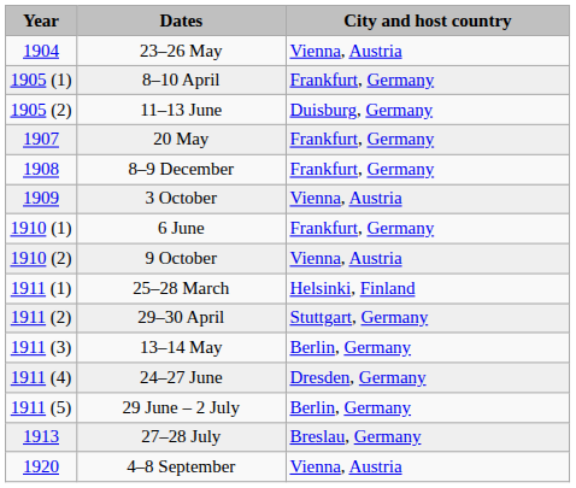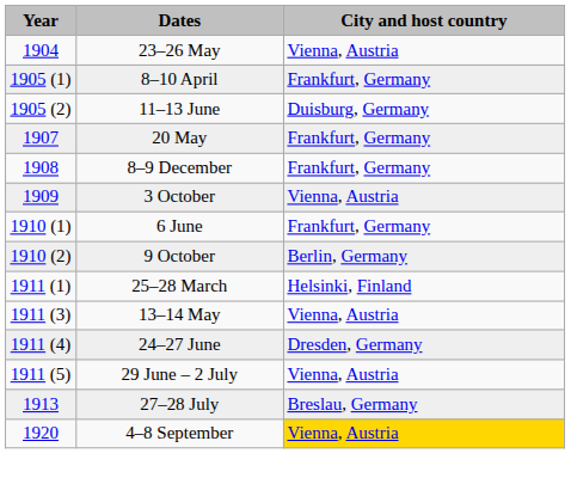 <table class="wikitable" style="text-align:center; font-size:90%">
 <tr>
 <th style="width: 50px; background-color:#C0C0C0">Year</th>
 <th style="width: 160px; background-color:#C0C0C0">Dates</th>
 <th style="width: 220px; background-color:#C0C0C0">City and host country</th>
 </tr>
 <tr>
 <td><a href='#'>1904</a></td>
 <td>23–26 May</td>
 <td align="left"> <a href='#'>Vienna</a>, <a href='#'>Austria</a></td>
 </tr>
 <tr bgcolor="efefef">
 <td><a href='#'>1905</a> (1)</td>
 <td>8–10 April</td>
 <td align="left"> <a href='#'>Frankfurt</a>, <a href='#'>Germany</a></td>
 </tr>
 <tr>
 <td><a href='#'>1905</a> (2)</td>
 <td>11–13 June</td>
 <td align="left"> <a href='#'>Duisburg</a>, <a href='#'>Germany</a></td>
 </tr>
 <tr bgcolor="efefef">
 <td><a href='#'>1907</a></td>
 <td>20 May</td>
 <td align="left"> <a href='#'>Frankfurt</a>, <a href='#'>Germany</a></td>
 </tr>
 <tr>
 <td><a href='#'>1908</a></td>
 <td>8–9 December</td>
 <td align="left"> <a href='#'>Frankfurt</a>, <a href='#'>Germany</a></td>
 </tr>
 <tr bgcolor="efefef">
 <td><a href='#'>1909</a></td>
 <td>3 October</td>
 <td align="left"> <a href='#'>Vienna</a>, <a href='#'>Austria</a></td>
 </tr>
 <tr>
 <td><a href='#'>1910</a> (1)</td>
 <td>6 June</td>
 <td align="left"> <a href='#'>Frankfurt</a>, <a href='#'>Germany</a></td>
 </tr>
 <tr bgcolor="efefef">
 <td><a href='#'>1910</a> (2)</td>
 <td>9 October</td>
-<td align="left"> <a href='#'>Vienna</a>, <a href='#'>Austria</a></td>
+<td align="left"> <a href='#'>Berlin</a>, <a href='#'>Germany</a></td>
 </tr>
 <tr>
 <td><a href='#'>1911</a> (1)</td>
 <td>25–28 March</td>
 <td align="left"> <a href='#'>Helsinki</a>, <a href='#'>Finland</a></td>
 </tr>
-<tr bgcolor="efefef">
-<td><a href='#'>1911</a> (2)</td>
-<td>29–30 April</td>
-<td align="left"> <a href='#'>Stuttgart</a>, <a href='#'>Germany</a></td>
-</tr>
 <tr>
 <td><a href='#'>1911</a> (3)</td>
 <td>13–14 May</td>
-<td align="left"> <a href='#'>Berlin</a>, <a href='#'>Germany</a></td>
+<td align="left"> <a href='#'>Vienna</a>, <a href='#'>Austria</a></td>
 </tr>
 <tr bgcolor="efefef">
 <td><a href='#'>1911</a> (4)</td>
 <td>24–27 June</td>
 <td align="left"> <a href='#'>Dresden</a>, <a href='#'>Germany</a></td>
 </tr>
 <tr>
 <td><a href='#'>1911</a> (5)</td>
 <td>29 June – 2 July</td>
-<td align="left"> <a href='#'>Berlin</a>, <a href='#'>Germany</a></td>
+<td align="left"> <a href='#'>Vienna</a>, <a href='#'>Austria</a></td>
 </tr>
 <tr bgcolor="efefef">
 <td><a href='#'>1913</a></td>
 <td>27–28 July</td>
 <td align="left"> <a href='#'>Breslau</a>, <a href='#'>Germany</a></td>
 </tr>
 <tr>
 <td><a href='#'>1920</a></td>
 <td>4–8 September</td>
-<td align="left"> <a href='#'>Vienna</a>, <a href='#'>Austria</a></td>
+<td align="left" style="background: gold;"> <a href='#'>Vienna</a>, <a href='#'>Austria</a></td>
 </tr>
 </table>
